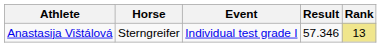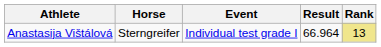 <table class=wikitable style="font-size:90%">
 <tr>
 <th>Athlete</th>
 <th>Horse</th>
 <th>Event</th>
 <th>Result</th>
 <th>Rank</th>
 </tr>
 <tr align=center>
 <td align=left><a href='#'>Anastasija Vištálová</a></td>
 <td align=left>Sterngreifer</td>
 <td align=left><a href='#'>Individual test grade I</a></td>
-<td>57.346</td>
+<td>66.964</td>
 <td style="background: khaki;">13</td>
 </tr>
 </table>
